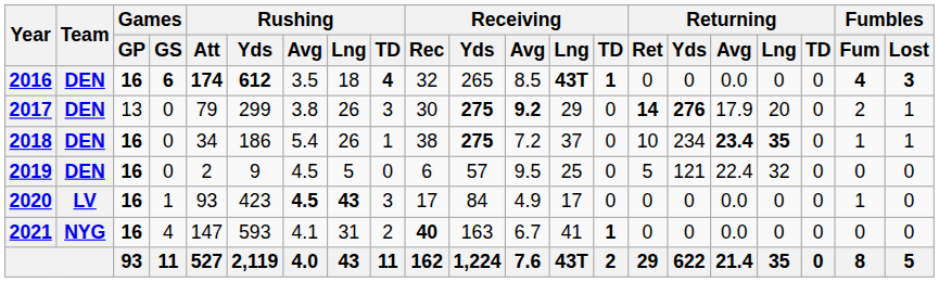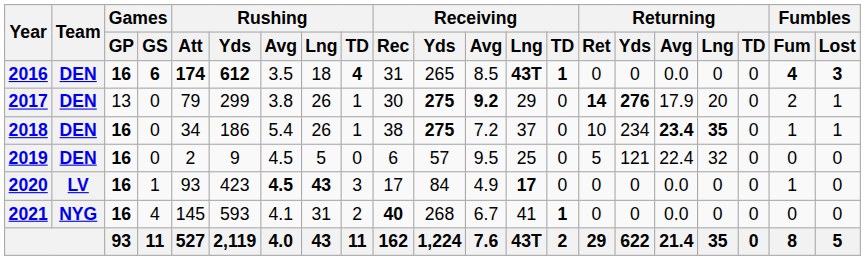 <table class="wikitable" style="text-align:center;">
 <tr>
 <th rowspan="2">Year</th>
 <th rowspan="2">Team</th>
 <th colspan="2">Games</th>
 <th colspan="5">Rushing</th>
 <th colspan="5">Receiving</th>
 <th colspan="5">Returning</th>
 <th colspan="2">Fumbles</th>
 </tr>
 <tr>
 <th>GP</th>
 <th>GS</th>
 <th>Att</th>
 <th>Yds</th>
 <th>Avg</th>
 <th>Lng</th>
 <th>TD</th>
 <th>Rec</th>
 <th>Yds</th>
 <th>Avg</th>
 <th>Lng</th>
 <th>TD</th>
 <th>Ret</th>
 <th>Yds</th>
 <th>Avg</th>
 <th>Lng</th>
 <th>TD</th>
 <th>Fum</th>
 <th>Lost</th>
 </tr>
 <tr>
 <th><a href='#'>2016</a></th>
 <th><a href='#'>DEN</a></th>
 <td><strong>16</strong></td>
 <td><strong>6</strong></td>
 <td><strong>174</strong></td>
 <td><strong>612</strong></td>
 <td>3.5</td>
 <td>18</td>
 <td><strong>4</strong></td>
-<td>32</td>
+<td>31</td>
 <td>265</td>
 <td>8.5</td>
 <td><strong>43T</strong></td>
 <td><strong>1</strong></td>
 <td>0</td>
 <td>0</td>
 <td>0.0</td>
 <td>0</td>
 <td>0</td>
 <td><strong>4</strong></td>
 <td><strong>3</strong></td>
 </tr>
 <tr>
 <th><a href='#'>2017</a></th>
 <th><a href='#'>DEN</a></th>
 <td>13</td>
 <td>0</td>
 <td>79</td>
 <td>299</td>
 <td>3.8</td>
 <td>26</td>
-<td>3</td>
+<td>1</td>
 <td>30</td>
 <td><strong>275</strong></td>
 <td><strong>9.2</strong></td>
 <td>29</td>
 <td>0</td>
 <td><strong>14</strong></td>
 <td><strong>276</strong></td>
 <td>17.9</td>
 <td>20</td>
 <td>0</td>
 <td>2</td>
 <td>1</td>
 </tr>
 <tr>
 <th><a href='#'>2018</a></th>
 <th><a href='#'>DEN</a></th>
 <td><strong>16</strong></td>
 <td>0</td>
 <td>34</td>
 <td>186</td>
 <td>5.4</td>
 <td>26</td>
 <td>1</td>
 <td>38</td>
 <td><strong>275</strong></td>
 <td>7.2</td>
 <td>37</td>
 <td>0</td>
 <td>10</td>
 <td>234</td>
 <td><strong>23.4</strong></td>
 <td><strong>35</strong></td>
 <td>0</td>
 <td>1</td>
 <td>1</td>
 </tr>
 <tr>
 <th><a href='#'>2019</a></th>
 <th><a href='#'>DEN</a></th>
 <td><strong>16</strong></td>
 <td>0</td>
 <td>2</td>
 <td>9</td>
 <td>4.5</td>
 <td>5</td>
 <td>0</td>
 <td>6</td>
 <td>57</td>
 <td>9.5</td>
 <td>25</td>
 <td>0</td>
 <td>5</td>
 <td>121</td>
 <td>22.4</td>
 <td>32</td>
 <td>0</td>
 <td>0</td>
 <td>0</td>
 </tr>
 <tr>
 <th><a href='#'>2020</a></th>
 <th><a href='#'>LV</a></th>
 <td><strong>16</strong></td>
 <td>1</td>
 <td>93</td>
 <td>423</td>
 <td><strong>4.5</strong></td>
 <td><strong>43</strong></td>
 <td>3</td>
 <td>17</td>
 <td>84</td>
 <td>4.9</td>
-<td>17</td>
+<td><strong>17</strong></td>
 <td>0</td>
 <td>0</td>
 <td>0</td>
 <td>0.0</td>
 <td>0</td>
 <td>0</td>
 <td>1</td>
 <td>0</td>
 </tr>
 <tr>
 <th><a href='#'>2021</a></th>
 <th><a href='#'>NYG</a></th>
 <td><strong>16</strong></td>
 <td>4</td>
-<td>147</td>
+<td>145</td>
 <td>593</td>
 <td>4.1</td>
 <td>31</td>
 <td>2</td>
 <td><strong>40</strong></td>
-<td>163</td>
+<td>268</td>
 <td>6.7</td>
 <td>41</td>
 <td><strong>1</strong></td>
 <td>0</td>
 <td>0</td>
 <td>0.0</td>
 <td>0</td>
 <td>0</td>
 <td>0</td>
 <td>0</td>
 </tr>
 <tr>
 <th colspan="2"></th>
 <th>93</th>
 <th>11</th>
 <th>527</th>
 <th>2,119</th>
 <th>4.0</th>
 <th>43</th>
 <th>11</th>
 <th>162</th>
 <th>1,224</th>
 <th>7.6</th>
 <th>43T</th>
 <th>2</th>
 <th>29</th>
 <th>622</th>
 <th>21.4</th>
 <th>35</th>
 <th>0</th>
 <th>8</th>
 <th>5</th>
 </tr>
 </table>
